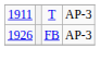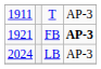 <table class="wikitable sortable" style="text-align:center">
 <tr>
 </tr>
 <tr>
 <td><a href='#'>1911</a></td>
 <th scope="row"></th>
 <td><a href='#'>T</a></td>
 <td>AP-3</td>
 </tr>
 <tr>
-<td><a href='#'>1926</a></td>
+<td><a href='#'>1921</a></td>
 <th scope="row"></th>
 <td><a href='#'>FB</a></td>
+<td><strong>AP-3</strong></td>
+</tr>
+<tr>
+<td><a href='#'>2024</a></td>
+<th scope="row"></th>
+<td><a href='#'>LB</a></td>
 <td>AP-3</td>
 </tr>
 <tr>
 </tr>
 </table>
